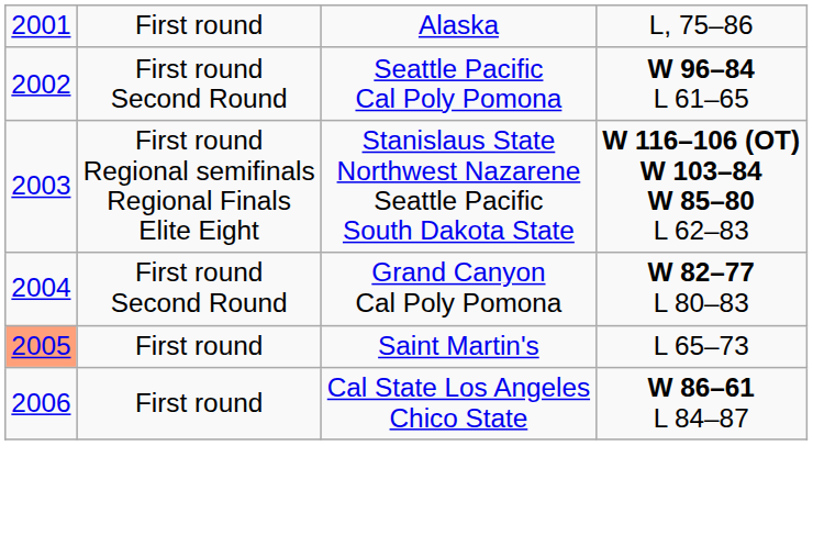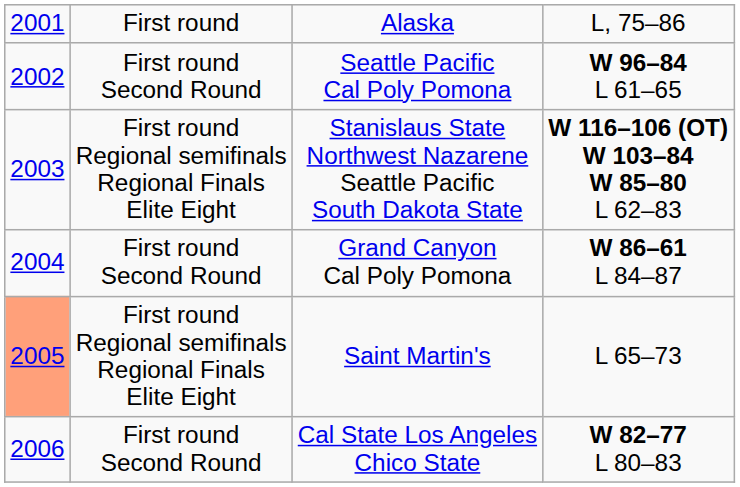 <table class="wikitable">
 <tr align="center">
 <td><a href='#'>2001</a></td>
 <td>First round</td>
 <td><a href='#'>Alaska</a></td>
 <td>L, 75–86</td>
 </tr>
 <tr align="center">
 <td><a href='#'>2002</a></td>
 <td>First round<br>Second Round</td>
 <td><a href='#'>Seattle Pacific</a><br><a href='#'>Cal Poly Pomona</a></td>
 <td><strong>W 96–84</strong><br>L 61–65</td>
 </tr>
 <tr align="center">
 <td><a href='#'>2003</a></td>
 <td>First round<br>Regional semifinals<br>Regional Finals<br>Elite Eight</td>
 <td><a href='#'>Stanislaus State</a><br><a href='#'>Northwest Nazarene</a><br>Seattle Pacific<br><a href='#'>South Dakota State</a></td>
 <td><strong>W 116–106 (OT)</strong><br><strong>W 103–84</strong><br><strong>W 85–80</strong><br>L 62–83</td>
 </tr>
 <tr align="center">
 <td><a href='#'>2004</a></td>
 <td>First round<br>Second Round</td>
 <td><a href='#'>Grand Canyon</a><br>Cal Poly Pomona</td>
-<td><strong>W 82–77</strong><br>L 80–83</td>
+<td><strong>W 86–61</strong><br>L 84–87</td>
 </tr>
 <tr align="center">
 <td style="background: lightsalmon;"><a href='#'>2005</a></td>
-<td>First round</td>
+<td>First round<br>Regional semifinals<br>Regional Finals<br>Elite Eight</td>
 <td><a href='#'>Saint Martin's</a></td>
 <td>L 65–73</td>
 </tr>
 <tr align="center">
 <td><a href='#'>2006</a></td>
-<td>First round</td>
+<td>First round<br>Second Round</td>
 <td><a href='#'>Cal State Los Angeles</a><br><a href='#'>Chico State</a></td>
-<td><strong>W 86–61</strong><br>L 84–87</td>
+<td><strong>W 82–77</strong><br>L 80–83</td>
 </tr>
 </table>
